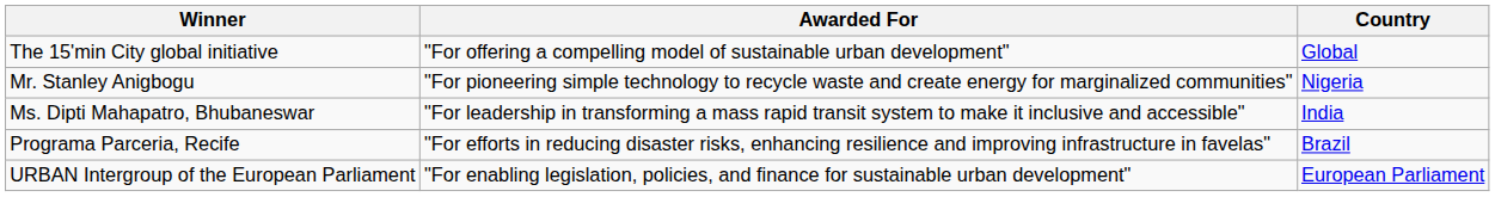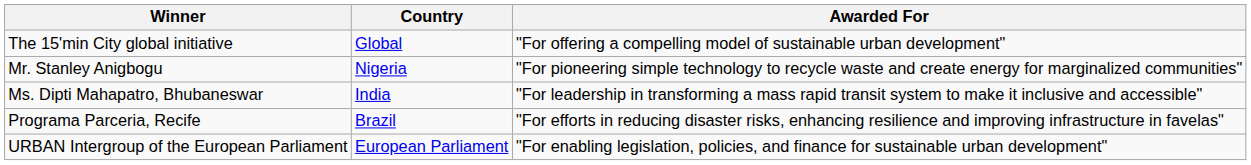 <table class="wikitable">
 <tr>
 <th>Winner</th>
+<th>Country</th>
 <th>Awarded For</th>
-<th>Country</th>
 </tr>
 <tr>
 <td>The 15'min City global initiative</td>
+<td><a href='#'>Global</a></td>
 <td>"For offering a compelling model of sustainable urban development"</td>
-<td><a href='#'>Global</a></td>
 </tr>
 <tr>
 <td>Mr. Stanley Anigbogu</td>
+<td><a href='#'>Nigeria</a></td>
 <td>"For pioneering simple technology to recycle waste and create energy for marginalized communities"</td>
-<td><a href='#'>Nigeria</a></td>
 </tr>
 <tr>
 <td>Ms. Dipti Mahapatro, Bhubaneswar</td>
+<td><a href='#'>India</a></td>
 <td>"For leadership in transforming a mass rapid transit system to make it inclusive and accessible"</td>
-<td><a href='#'>India</a></td>
 </tr>
 <tr>
 <td>Programa Parceria, Recife</td>
+<td><a href='#'>Brazil</a></td>
 <td>"For efforts in reducing disaster risks, enhancing resilience and improving infrastructure in favelas"</td>
-<td><a href='#'>Brazil</a></td>
 </tr>
 <tr>
 <td>URBAN Intergroup of the European Parliament</td>
+<td><a href='#'>European Parliament</a></td>
 <td>"For enabling legislation, policies, and finance for sustainable urban development"</td>
-<td><a href='#'>European Parliament</a></td>
 </tr>
 </table>
